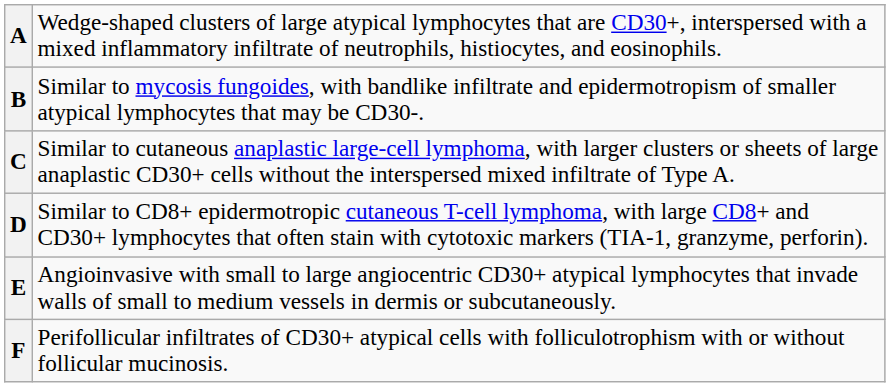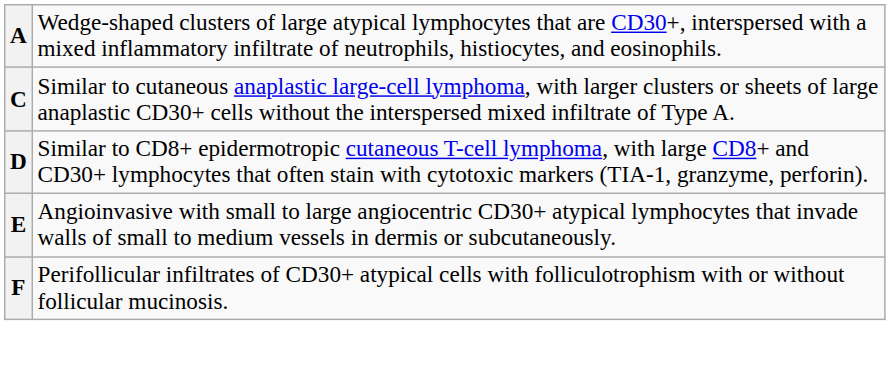 <table class=wikitable>
 <tr>
 <th>A</th>
 <td>Wedge-shaped clusters of large atypical lymphocytes that are <a href='#'>CD30</a>+, interspersed with a mixed inflammatory infiltrate of neutrophils, histiocytes, and eosinophils.</td>
-</tr>
-<tr>
-<th>B</th>
-<td>Similar to <a href='#'>mycosis fungoides</a>, with bandlike infiltrate and epidermotropism of smaller atypical lymphocytes that may be CD30-.</td>
 </tr>
 <tr>
 <th>C</th>
 <td>Similar to cutaneous <a href='#'>anaplastic large-cell lymphoma</a>, with larger clusters or sheets of large anaplastic CD30+ cells without the interspersed mixed infiltrate of Type A.</td>
 </tr>
 <tr>
 <th>D</th>
 <td>Similar to CD8+ epidermotropic <a href='#'>cutaneous T-cell lymphoma</a>, with large <a href='#'>CD8</a>+ and CD30+ lymphocytes that often stain with cytotoxic markers (TIA-1, granzyme, perforin).</td>
 </tr>
 <tr>
 <th>E</th>
 <td>Angioinvasive with small to large angiocentric CD30+ atypical lymphocytes that invade walls of small to medium vessels in dermis or subcutaneously.</td>
 </tr>
 <tr>
 <th>F</th>
 <td>Perifollicular infiltrates of CD30+ atypical cells with folliculotrophism with or without follicular mucinosis.</td>
 </tr>
 </table>
